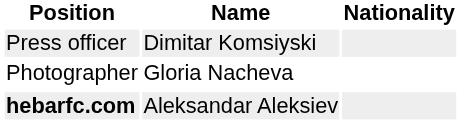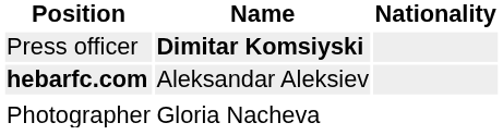 <table class="toccolours">
 <tr>
 <th bgcolor=>Position</th>
 <th bgcolor=>Name</th>
 <th bgcolor=>Nationality</th>
 </tr>
 <tr style="background:#eee;">
 <td>Press officer</td>
-<td>Dimitar Komsiyski</td>
+<td><strong>Dimitar Komsiyski</strong></td>
 <td></td>
+</tr>
+<tr style="background:#eee;">
+<td><strong>hebarfc.com</strong></td>
+<td>Aleksandar Aleksiev</td>
+<td></td>
+</tr>
+<tr>
 </tr>
 <tr>
 <td>Photographer</td>
 <td>Gloria Nacheva</td>
 <td></td>
 </tr>
 <tr>
 </tr>
-<tr style="background:#eee;">
-<td><strong>hebarfc.com</strong></td>
-<td>Aleksandar Aleksiev</td>
-<td></td>
-</tr>
-<tr>
-</tr>
 </table>
